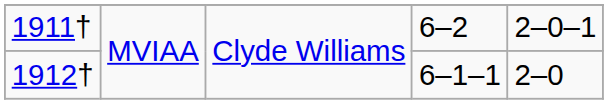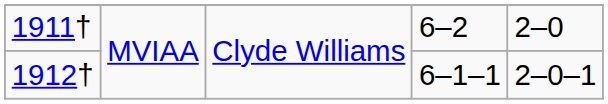 <table class="wikitable">
 <tr>
 </tr>
 <tr>
 <td><a href='#'>1911</a>†</td>
 <td rowspan="2"><a href='#'>MVIAA</a></td>
 <td rowspan="2"><a href='#'>Clyde Williams</a></td>
 <td>6–2</td>
-<td>2–0–1</td>
+<td>2–0</td>
 </tr>
 <tr>
 <td><a href='#'>1912</a>†</td>
 <td>6–1–1</td>
-<td>2–0</td>
+<td>2–0–1</td>
 </tr>
 </table>
